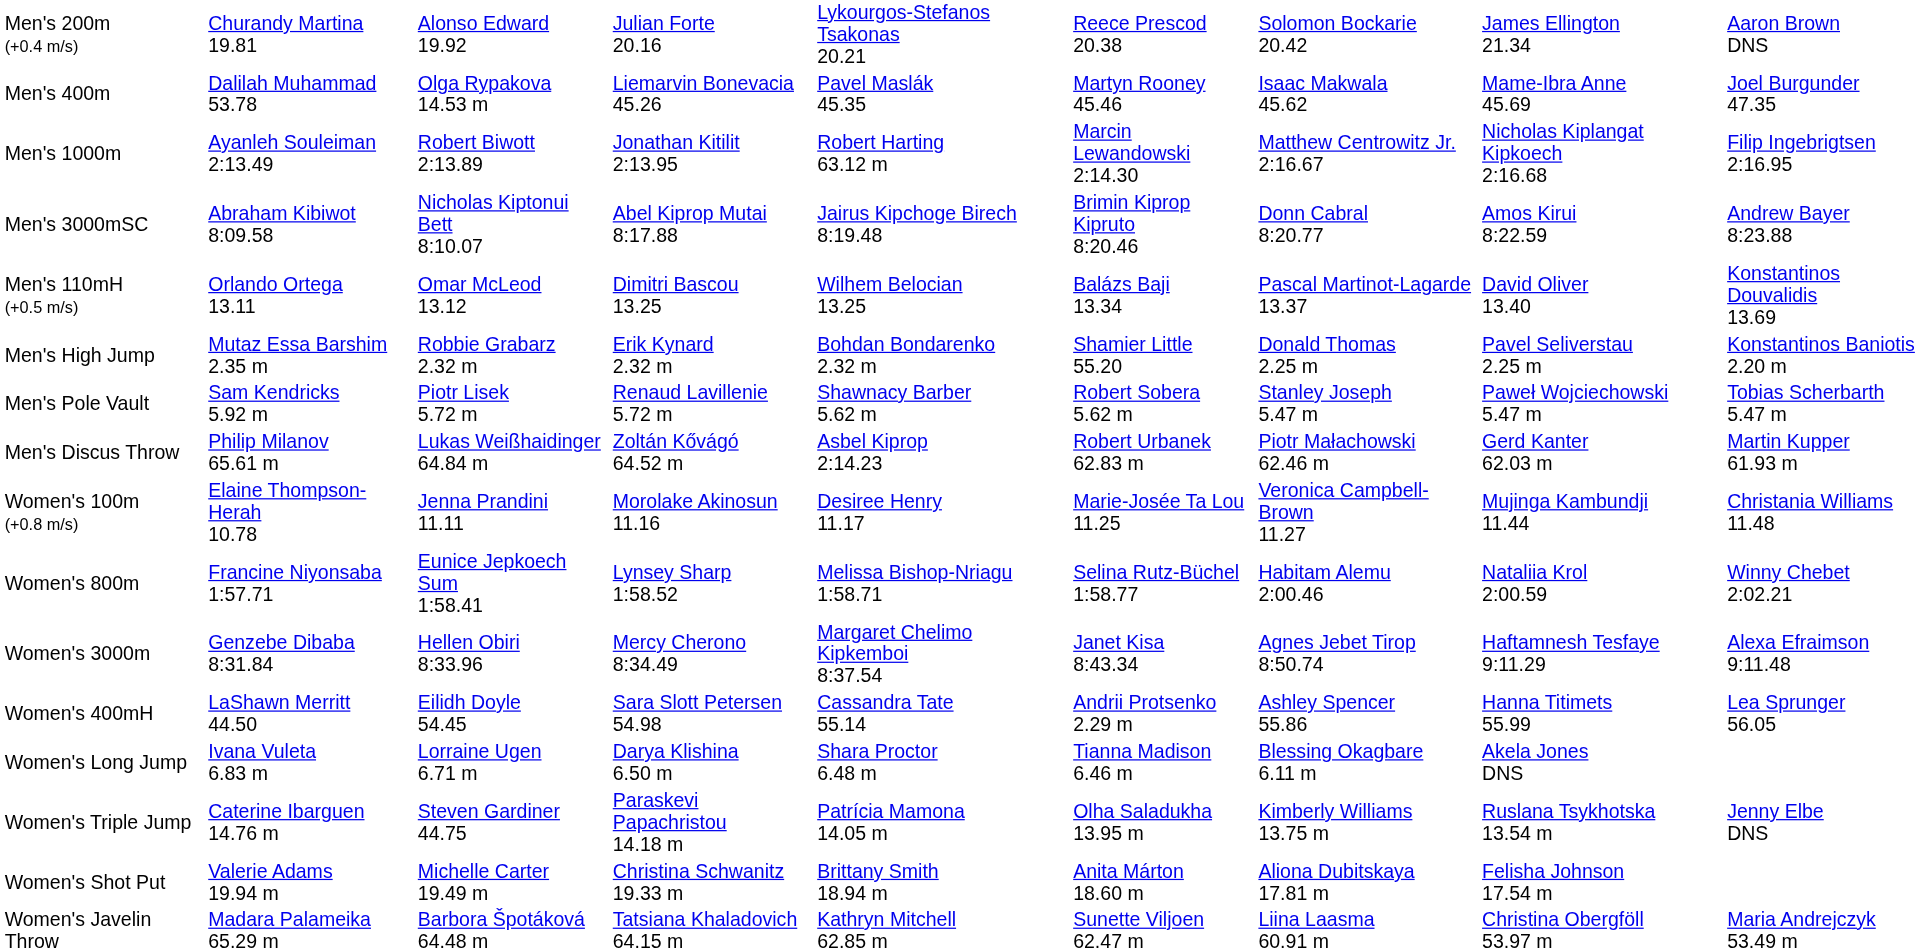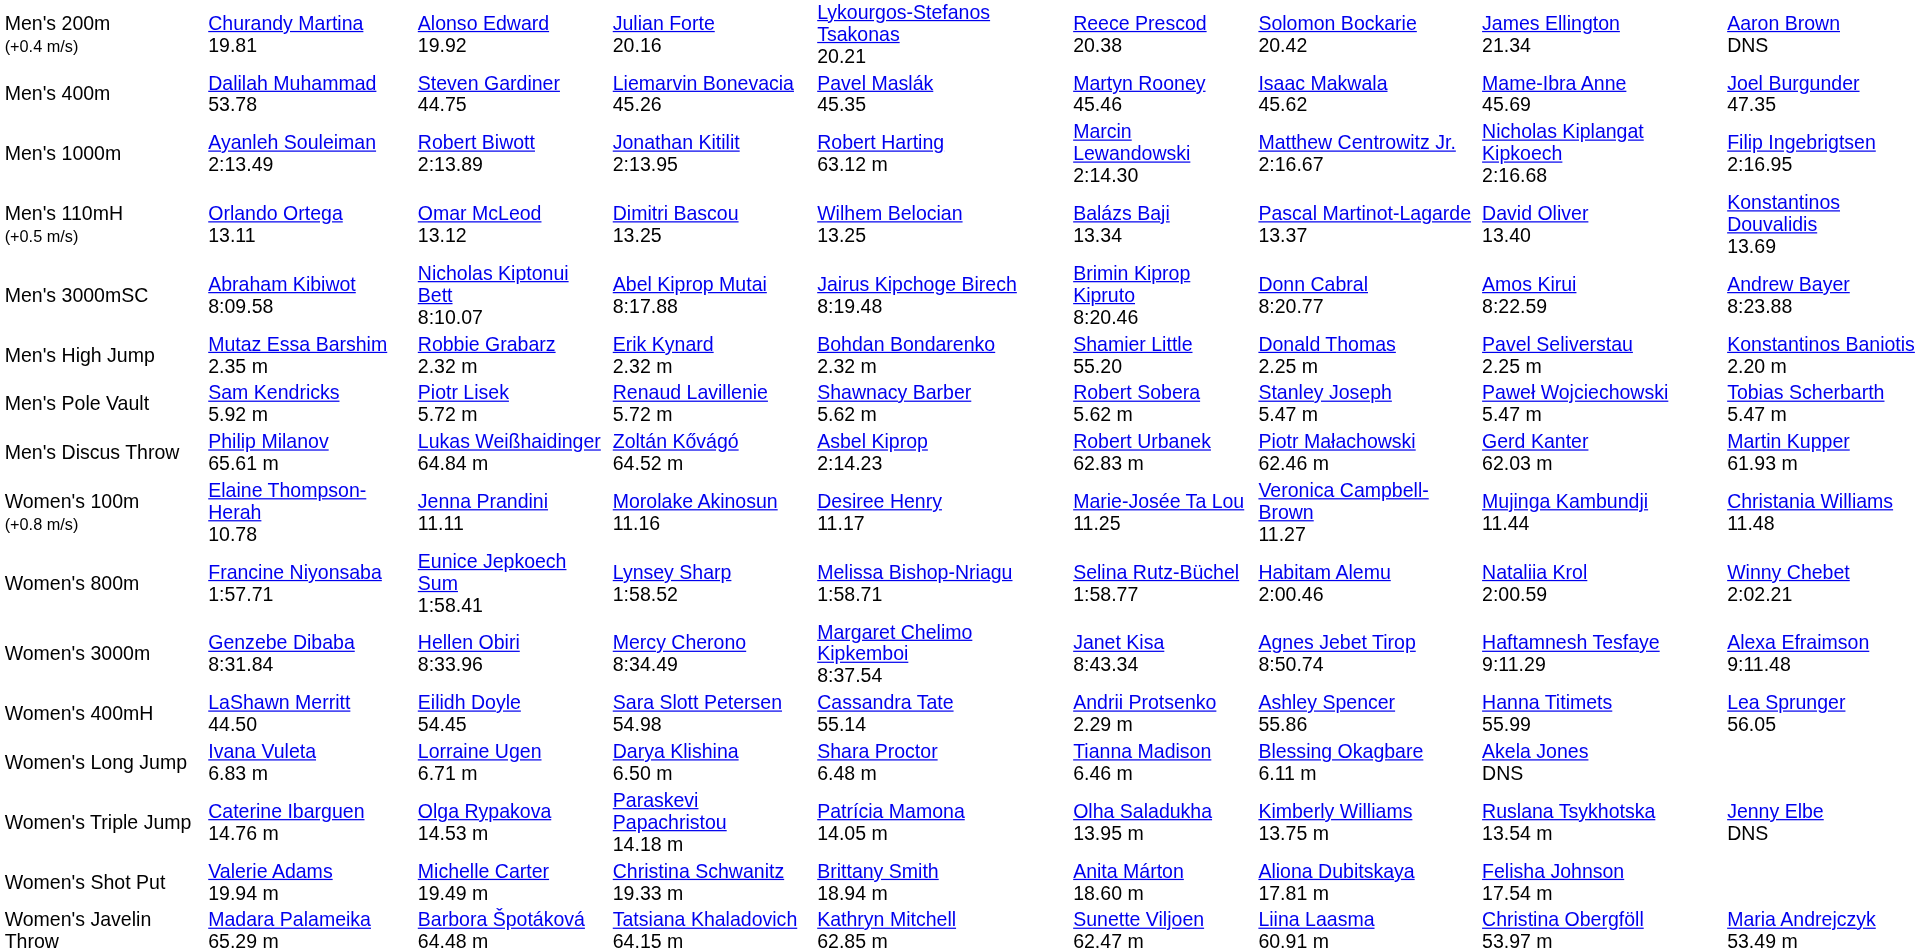 <table>
 <tr>
 <td>Men's 200m<br><small>(+0.4 m/s)</small></td>
 <td><a href='#'>Churandy Martina</a><br>  19.81</td>
 <td><a href='#'>Alonso Edward</a><br>  19.92</td>
 <td><a href='#'>Julian Forte</a><br>  20.16</td>
 <td><a href='#'>Lykourgos-Stefanos Tsakonas</a><br>  20.21</td>
 <td><a href='#'>Reece Prescod</a><br>  20.38</td>
 <td><a href='#'>Solomon Bockarie</a><br>  20.42</td>
 <td><a href='#'>James Ellington</a><br>  21.34</td>
 <td><a href='#'>Aaron Brown</a><br>  DNS</td>
 </tr>
 <tr>
 <td>Men's 400m</td>
 <td><a href='#'>Dalilah Muhammad</a><br>  53.78</td>
-<td><a href='#'>Olga Rypakova</a><br>  14.53 m</td>
+<td><a href='#'>Steven Gardiner</a><br>  44.75</td>
 <td><a href='#'>Liemarvin Bonevacia</a><br>  45.26</td>
 <td><a href='#'>Pavel Maslák</a><br>  45.35</td>
 <td><a href='#'>Martyn Rooney</a><br>  45.46</td>
 <td><a href='#'>Isaac Makwala</a><br>  45.62</td>
 <td><a href='#'>Mame-Ibra Anne</a><br>  45.69</td>
 <td><a href='#'>Joel Burgunder</a><br>  47.35</td>
 </tr>
 <tr>
 <td>Men's 1000m</td>
 <td><a href='#'>Ayanleh Souleiman</a><br>  2:13.49</td>
 <td><a href='#'>Robert Biwott</a><br>  2:13.89</td>
 <td><a href='#'>Jonathan Kitilit</a><br>  2:13.95</td>
 <td><a href='#'>Robert Harting</a><br>  63.12 m</td>
 <td><a href='#'>Marcin Lewandowski</a><br>  2:14.30</td>
 <td><a href='#'>Matthew Centrowitz Jr.</a><br>  2:16.67</td>
 <td><a href='#'>Nicholas Kiplangat Kipkoech</a><br>  2:16.68</td>
 <td><a href='#'>Filip Ingebrigtsen</a><br>  2:16.95</td>
 </tr>
 <tr>
+<td>Men's 110mH<br><small>(+0.5 m/s)</small></td>
+<td><a href='#'>Orlando Ortega</a><br>  13.11</td>
+<td><a href='#'>Omar McLeod</a><br>  13.12</td>
+<td><a href='#'>Dimitri Bascou</a><br>  13.25</td>
+<td><a href='#'>Wilhem Belocian</a><br>  13.25</td>
+<td><a href='#'>Balázs Baji</a><br>  13.34</td>
+<td><a href='#'>Pascal Martinot-Lagarde</a><br>  13.37</td>
+<td><a href='#'>David Oliver</a><br>  13.40</td>
+<td><a href='#'>Konstantinos Douvalidis</a><br>  13.69</td>
+</tr>
+<tr>
 <td>Men's 3000mSC</td>
 <td><a href='#'>Abraham Kibiwot</a><br>  8:09.58</td>
 <td><a href='#'>Nicholas Kiptonui Bett</a><br>  8:10.07</td>
 <td><a href='#'>Abel Kiprop Mutai</a><br>  8:17.88</td>
 <td><a href='#'>Jairus Kipchoge Birech</a><br>  8:19.48</td>
 <td><a href='#'>Brimin Kiprop Kipruto</a><br>  8:20.46</td>
 <td><a href='#'>Donn Cabral</a><br>  8:20.77</td>
 <td><a href='#'>Amos Kirui</a><br>  8:22.59</td>
 <td><a href='#'>Andrew Bayer</a><br>  8:23.88</td>
-</tr>
-<tr>
-<td>Men's 110mH<br><small>(+0.5 m/s)</small></td>
-<td><a href='#'>Orlando Ortega</a><br>  13.11</td>
-<td><a href='#'>Omar McLeod</a><br>  13.12</td>
-<td><a href='#'>Dimitri Bascou</a><br>  13.25</td>
-<td><a href='#'>Wilhem Belocian</a><br>  13.25</td>
-<td><a href='#'>Balázs Baji</a><br>  13.34</td>
-<td><a href='#'>Pascal Martinot-Lagarde</a><br>  13.37</td>
-<td><a href='#'>David Oliver</a><br>  13.40</td>
-<td><a href='#'>Konstantinos Douvalidis</a><br>  13.69</td>
 </tr>
 <tr>
 <td>Men's High Jump</td>
 <td><a href='#'>Mutaz Essa Barshim</a><br>  2.35 m</td>
 <td><a href='#'>Robbie Grabarz</a><br>  2.32 m</td>
 <td><a href='#'>Erik Kynard</a><br>  2.32 m</td>
 <td><a href='#'>Bohdan Bondarenko</a><br>  2.32 m</td>
 <td><a href='#'>Shamier Little</a><br>  55.20</td>
 <td><a href='#'>Donald Thomas</a><br>  2.25 m</td>
 <td><a href='#'>Pavel Seliverstau</a><br>  2.25 m</td>
 <td><a href='#'>Konstantinos Baniotis</a><br>  2.20 m</td>
 </tr>
 <tr>
 <td>Men's Pole Vault</td>
 <td><a href='#'>Sam Kendricks</a><br>  5.92 m</td>
 <td><a href='#'>Piotr Lisek</a><br>  5.72 m</td>
 <td><a href='#'>Renaud Lavillenie</a><br>  5.72 m</td>
 <td><a href='#'>Shawnacy Barber</a><br>  5.62 m</td>
 <td><a href='#'>Robert Sobera</a><br>  5.62 m</td>
 <td><a href='#'>Stanley Joseph</a><br>  5.47 m</td>
 <td><a href='#'>Paweł Wojciechowski</a><br>  5.47 m</td>
 <td><a href='#'>Tobias Scherbarth</a><br>  5.47 m</td>
 </tr>
 <tr>
 <td>Men's Discus Throw</td>
 <td><a href='#'>Philip Milanov</a><br>  65.61 m</td>
 <td><a href='#'>Lukas Weißhaidinger</a><br>  64.84 m</td>
 <td><a href='#'>Zoltán Kővágó</a><br>  64.52 m</td>
 <td><a href='#'>Asbel Kiprop</a><br>  2:14.23</td>
 <td><a href='#'>Robert Urbanek</a><br>  62.83 m</td>
 <td><a href='#'>Piotr Małachowski</a><br>  62.46 m</td>
 <td><a href='#'>Gerd Kanter</a><br>  62.03 m</td>
 <td><a href='#'>Martin Kupper</a><br>  61.93 m</td>
 </tr>
 <tr>
 <td>Women's 100m<br><small>(+0.8 m/s)</small></td>
 <td><a href='#'>Elaine Thompson-Herah</a><br>  10.78</td>
 <td><a href='#'>Jenna Prandini</a><br>  11.11</td>
 <td><a href='#'>Morolake Akinosun</a><br>  11.16</td>
 <td><a href='#'>Desiree Henry</a><br>  11.17</td>
 <td><a href='#'>Marie-Josée Ta Lou</a><br>  11.25</td>
 <td><a href='#'>Veronica Campbell-Brown</a><br>  11.27</td>
 <td><a href='#'>Mujinga Kambundji</a><br>  11.44</td>
 <td><a href='#'>Christania Williams</a><br>  11.48</td>
 </tr>
 <tr>
 <td>Women's 800m</td>
 <td><a href='#'>Francine Niyonsaba</a><br>  1:57.71</td>
 <td><a href='#'>Eunice Jepkoech Sum</a><br>  1:58.41</td>
 <td><a href='#'>Lynsey Sharp</a><br>  1:58.52</td>
 <td><a href='#'>Melissa Bishop-Nriagu</a><br>  1:58.71</td>
 <td><a href='#'>Selina Rutz-Büchel</a><br>  1:58.77</td>
 <td><a href='#'>Habitam Alemu</a><br>  2:00.46</td>
 <td><a href='#'>Natalіia Krol</a><br>  2:00.59</td>
 <td><a href='#'>Winny Chebet</a><br>  2:02.21</td>
 </tr>
 <tr>
 <td>Women's 3000m</td>
 <td><a href='#'>Genzebe Dibaba</a><br>  8:31.84</td>
 <td><a href='#'>Hellen Obiri</a><br>  8:33.96</td>
 <td><a href='#'>Mercy Cherono</a><br>  8:34.49</td>
 <td><a href='#'>Margaret Chelimo Kipkemboi</a><br>  8:37.54</td>
 <td><a href='#'>Janet Kisa</a><br>  8:43.34</td>
 <td><a href='#'>Agnes Jebet Tirop</a><br>  8:50.74</td>
 <td><a href='#'>Haftamnesh Tesfaye</a><br>  9:11.29</td>
 <td><a href='#'>Alexa Efraimson</a><br>  9:11.48</td>
 </tr>
 <tr>
 <td>Women's 400mH</td>
 <td><a href='#'>LaShawn Merritt</a><br>  44.50</td>
 <td><a href='#'>Eilidh Doyle</a><br>  54.45</td>
 <td><a href='#'>Sara Slott Petersen</a><br>  54.98</td>
 <td><a href='#'>Cassandra Tate</a><br>  55.14</td>
 <td><a href='#'>Andrii Protsenko</a><br>  2.29 m</td>
 <td><a href='#'>Ashley Spencer</a><br>  55.86</td>
 <td><a href='#'>Hanna Titimets</a><br>  55.99</td>
 <td><a href='#'>Lea Sprunger</a><br>  56.05</td>
 </tr>
 <tr>
 <td>Women's Long Jump</td>
 <td><a href='#'>Ivana Vuleta</a><br>  6.83 m</td>
 <td><a href='#'>Lorraine Ugen</a><br>  6.71 m</td>
 <td><a href='#'>Darya Klishina</a><br>  6.50 m</td>
 <td><a href='#'>Shara Proctor</a><br>  6.48 m</td>
 <td><a href='#'>Tianna Madison</a><br>  6.46 m</td>
 <td><a href='#'>Blessing Okagbare</a><br>  6.11 m</td>
 <td><a href='#'>Akela Jones</a><br>  DNS</td>
 </tr>
 <tr>
 <td>Women's Triple Jump</td>
 <td><a href='#'>Caterine Ibarguen</a><br>  14.76 m</td>
-<td><a href='#'>Steven Gardiner</a><br>  44.75</td>
+<td><a href='#'>Olga Rypakova</a><br>  14.53 m</td>
 <td><a href='#'>Paraskevi Papachristou</a><br>  14.18 m</td>
 <td><a href='#'>Patrícia Mamona</a><br>  14.05 m</td>
 <td><a href='#'>Olha Saladukha</a><br>  13.95 m</td>
 <td><a href='#'>Kimberly Williams</a><br>  13.75 m</td>
 <td><a href='#'>Ruslana Tsykhotska</a><br>  13.54 m</td>
 <td><a href='#'>Jenny Elbe</a><br>  DNS</td>
 </tr>
 <tr>
 <td>Women's Shot Put</td>
 <td><a href='#'>Valerie Adams</a><br>  19.94 m</td>
 <td><a href='#'>Michelle Carter</a><br>  19.49 m</td>
 <td><a href='#'>Christina Schwanitz</a><br>  19.33 m</td>
 <td><a href='#'>Brittany Smith</a><br>  18.94 m</td>
 <td><a href='#'>Anita Márton</a><br>  18.60 m</td>
 <td><a href='#'>Aliona Dubitskaya</a><br>  17.81 m</td>
 <td><a href='#'>Felisha Johnson</a><br>  17.54 m</td>
 </tr>
 <tr>
 <td>Women's Javelin Throw</td>
 <td><a href='#'>Madara Palameika</a><br>  65.29 m</td>
 <td><a href='#'>Barbora Špotáková</a><br>  64.48 m</td>
 <td><a href='#'>Tatsiana Khaladovich</a><br>  64.15 m</td>
 <td><a href='#'>Kathryn Mitchell</a><br>  62.85 m</td>
 <td><a href='#'>Sunette Viljoen</a><br>  62.47 m</td>
 <td><a href='#'>Liina Laasma</a><br>  60.91 m</td>
 <td><a href='#'>Christina Obergföll</a><br>  53.97 m</td>
 <td><a href='#'>Maria Andrejczyk</a><br>  53.49 m</td>
 </tr>
 </table>
